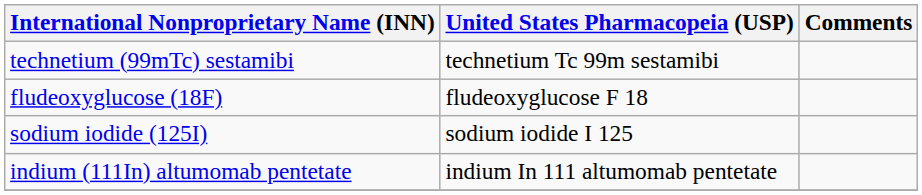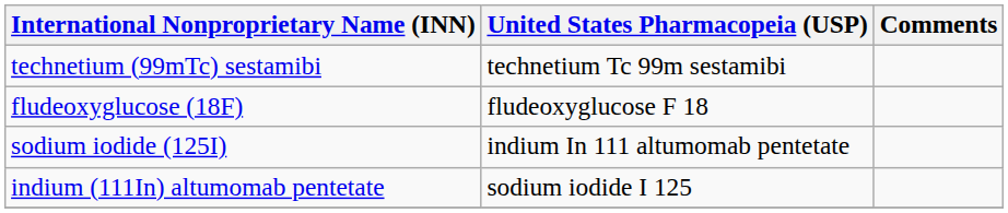 <table class=wikitable border=1>
 <tr>
 <th><a href='#'>International Nonproprietary Name</a> (INN)</th>
 <th><a href='#'>United States Pharmacopeia</a> (USP)</th>
 <th>Comments</th>
 </tr>
 <tr>
 <td><a href='#'>technetium (99mTc) sestamibi</a></td>
 <td>technetium Tc 99m sestamibi</td>
 <td> </td>
 </tr>
 <tr>
 <td><a href='#'>fludeoxyglucose (18F)</a></td>
 <td>fludeoxyglucose F 18</td>
 <td> </td>
 </tr>
 <tr>
 <td><a href='#'>sodium iodide (125I)</a></td>
-<td>sodium iodide I 125</td>
+<td>indium In 111 altumomab pentetate</td>
 <td> </td>
 </tr>
 <tr>
 <td><a href='#'>indium (111In) altumomab pentetate</a></td>
-<td>indium In 111 altumomab pentetate</td>
+<td>sodium iodide I 125</td>
 <td> </td>
 </tr>
 <tr>
 </tr>
 </table>
